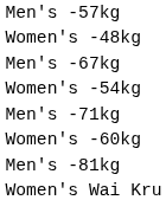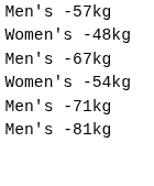 <table>
 <tr>
 <td>Men's -57kg</td>
 <td></td>
 <td></td>
 <td></td>
 </tr>
 <tr>
 <td>Women's -48kg</td>
 <td></td>
 <td></td>
 <td></td>
 </tr>
 <tr>
 <td>Men's -67kg</td>
 <td></td>
 <td></td>
 <td></td>
 </tr>
 <tr>
 <td>Women's -54kg</td>
 <td></td>
 <td></td>
 <td></td>
 </tr>
 <tr>
 <td>Men's -71kg</td>
 <td></td>
 <td></td>
 <td></td>
 </tr>
 <tr>
-<td>Women's -60kg</td>
-<td></td>
-<td></td>
-<td></td>
-</tr>
-<tr>
 <td>Men's -81kg</td>
-<td></td>
-<td></td>
-<td></td>
-</tr>
-<tr>
-<td>Women's Wai Kru</td>
 <td></td>
 <td></td>
 <td></td>
 </tr>
 <tr>
 </tr>
 </table>
